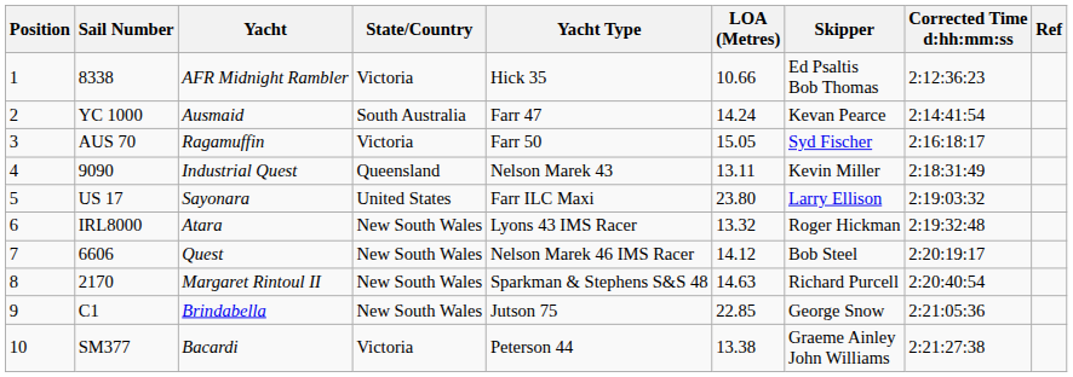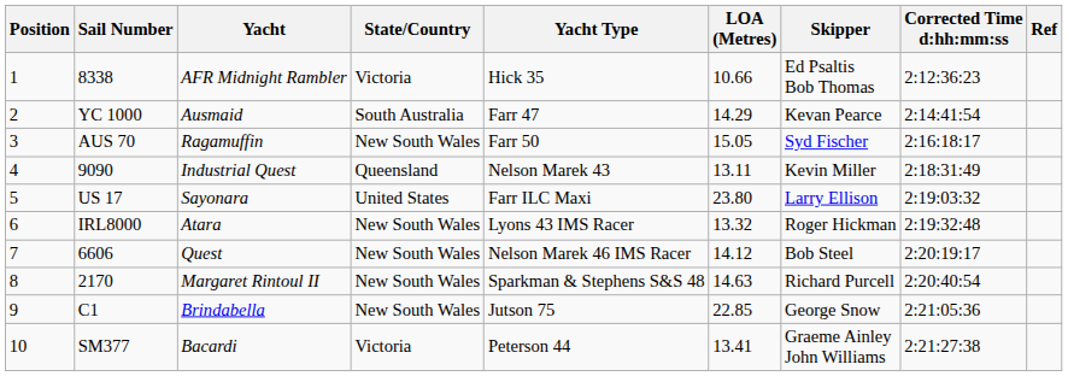 <table class="wikitable">
 <tr>
 <th>Position</th>
 <th>Sail Number</th>
 <th>Yacht</th>
 <th>State/Country</th>
 <th>Yacht Type</th>
 <th>LOA <br>(Metres)</th>
 <th>Skipper</th>
 <th>Corrected Time <br>d:hh:mm:ss</th>
 <th>Ref</th>
 </tr>
 <tr>
 <td>1</td>
 <td>8338</td>
 <td><em>AFR Midnight Rambler</em></td>
 <td> Victoria</td>
 <td>Hick 35</td>
 <td>10.66</td>
 <td>Ed Psaltis <br> Bob Thomas</td>
 <td>2:12:36:23</td>
 <td></td>
 </tr>
 <tr>
 <td>2</td>
 <td>YC 1000</td>
 <td><em>Ausmaid</em></td>
 <td> South Australia</td>
 <td>Farr 47</td>
-<td>14.24</td>
+<td>14.29</td>
 <td>Kevan Pearce</td>
 <td>2:14:41:54</td>
 <td></td>
 </tr>
 <tr>
 <td>3</td>
 <td>AUS 70</td>
 <td><em>Ragamuffin</em></td>
-<td> Victoria</td>
+<td> New South Wales</td>
 <td>Farr 50</td>
 <td>15.05</td>
 <td><a href='#'>Syd Fischer</a></td>
 <td>2:16:18:17</td>
 <td></td>
 </tr>
 <tr>
 <td>4</td>
 <td>9090</td>
 <td><em>Industrial Quest</em></td>
 <td> Queensland</td>
 <td>Nelson Marek 43</td>
 <td>13.11</td>
 <td>Kevin Miller</td>
 <td>2:18:31:49</td>
 <td></td>
 </tr>
 <tr>
 <td>5</td>
 <td>US 17</td>
 <td><em>Sayonara</em></td>
 <td> United States</td>
 <td>Farr ILC Maxi</td>
 <td>23.80</td>
 <td><a href='#'>Larry Ellison</a></td>
 <td>2:19:03:32</td>
 <td></td>
 </tr>
 <tr>
 <td>6</td>
 <td>IRL8000</td>
 <td><em>Atara</em></td>
 <td> New South Wales</td>
 <td>Lyons 43 IMS Racer</td>
 <td>13.32</td>
 <td>Roger Hickman</td>
 <td>2:19:32:48</td>
 <td></td>
 </tr>
 <tr>
 <td>7</td>
 <td>6606</td>
 <td><em>Quest</em></td>
 <td> New South Wales</td>
 <td>Nelson Marek 46 IMS Racer</td>
 <td>14.12</td>
 <td>Bob Steel</td>
 <td>2:20:19:17</td>
 <td></td>
 </tr>
 <tr>
 <td>8</td>
 <td>2170</td>
 <td><em>Margaret Rintoul II</em></td>
 <td> New South Wales</td>
 <td>Sparkman & Stephens S&S 48</td>
 <td>14.63</td>
 <td>Richard Purcell</td>
 <td>2:20:40:54</td>
 <td></td>
 </tr>
 <tr>
 <td>9</td>
 <td>C1</td>
 <td><em><a href='#'>Brindabella</a></em></td>
 <td> New South Wales</td>
 <td>Jutson 75</td>
 <td>22.85</td>
 <td>George Snow</td>
 <td>2:21:05:36</td>
 <td></td>
 </tr>
 <tr>
 <td>10</td>
 <td>SM377</td>
 <td><em>Bacardi</em></td>
 <td> Victoria</td>
 <td>Peterson 44</td>
-<td>13.38</td>
+<td>13.41</td>
 <td>Graeme Ainley <br> John Williams</td>
 <td>2:21:27:38</td>
 <td></td>
 </tr>
 </table>
